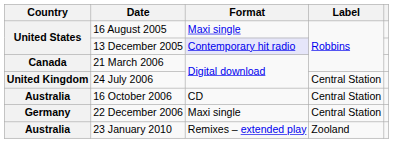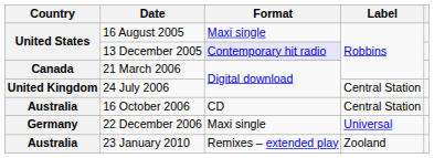 <table class="wikitable plainrowheaders">
 <tr>
 <th scope="col">Country</th>
 <th scope="col">Date</th>
 <th scope="col">Format</th>
 <th scope="col">Label</th>
 <th scope="col"></th>
 </tr>
 <tr>
 <th scope="row" rowspan="2">United States</th>
 <td>16 August 2005</td>
 <td><a href='#'>Maxi single</a></td>
 <td rowspan="3"><a href='#'>Robbins</a></td>
 <td></td>
 </tr>
 <tr>
 <td>13 December 2005</td>
 <td style="background: lavender;"><a href='#'>Contemporary hit radio</a></td>
 <td></td>
 </tr>
 <tr>
 <th scope="row">Canada</th>
 <td>21 March 2006</td>
 <td rowspan="2"><a href='#'>Digital download</a></td>
 <td></td>
 </tr>
 <tr>
 <th scope="row">United Kingdom</th>
 <td>24 July 2006</td>
 <td>Central Station</td>
 <td></td>
 </tr>
 <tr>
 <th scope="row">Australia</th>
 <td>16 October 2006</td>
 <td>CD</td>
 <td>Central Station</td>
 <td></td>
 </tr>
 <tr>
 <th scope="row">Germany</th>
 <td>22 December 2006</td>
 <td>Maxi single</td>
-<td>Central Station</td>
+<td><a href='#'>Universal</a></td>
 <td></td>
 </tr>
 <tr>
 <th scope="row">Australia</th>
 <td>23 January 2010</td>
 <td>Remixes – <a href='#'>extended play</a></td>
 <td>Zooland</td>
 <td></td>
 </tr>
 </table>
